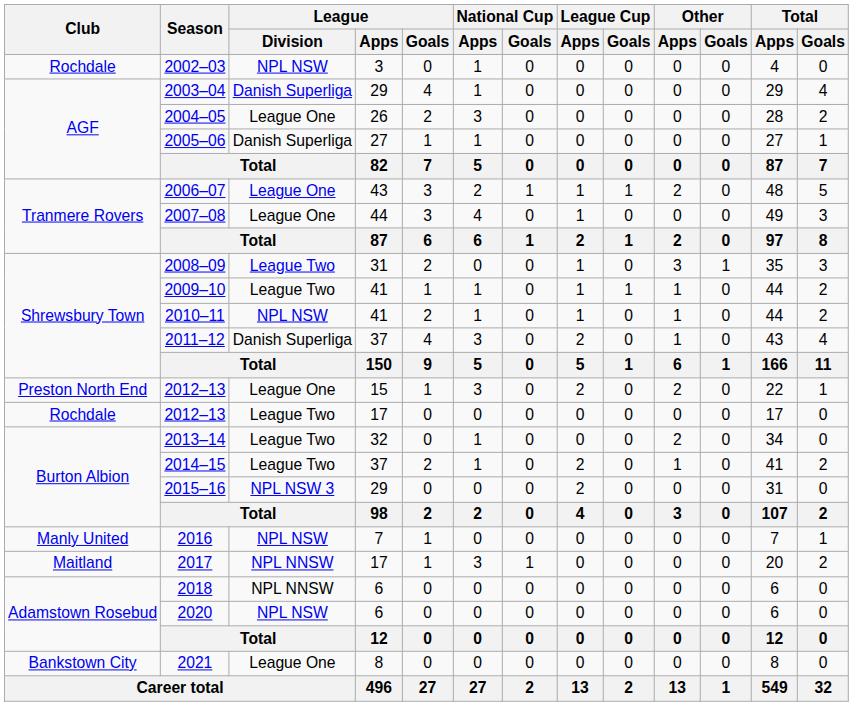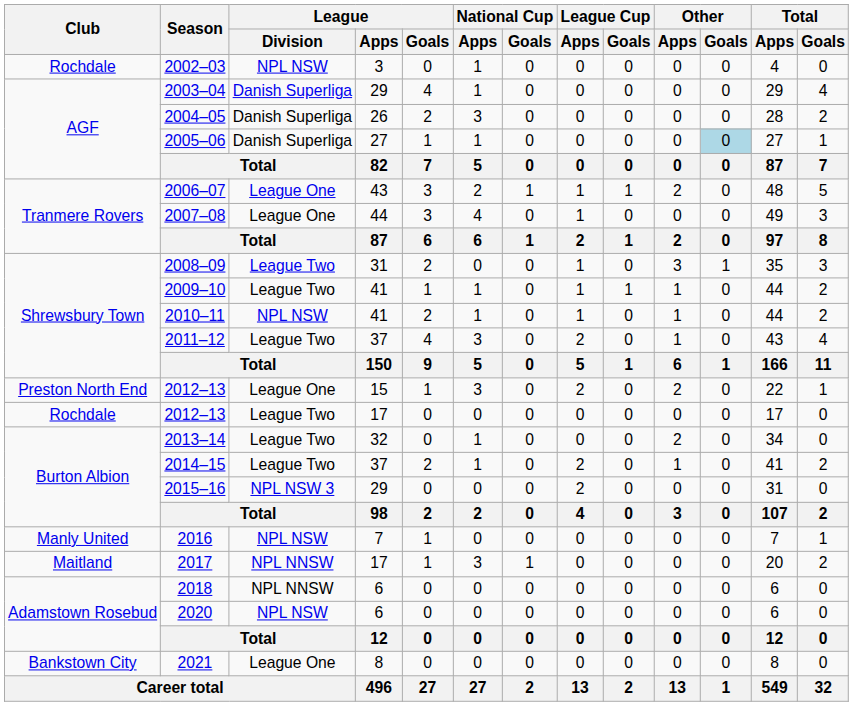 <table class="wikitable" style="text-align:center">
 <tr>
 <th rowspan="2">Club</th>
 <th rowspan="2">Season</th>
 <th colspan="3">League</th>
 <th colspan="2">National Cup</th>
 <th colspan="2">League Cup</th>
 <th colspan="2">Other</th>
 <th colspan="2">Total</th>
 </tr>
 <tr>
 <th>Division</th>
 <th>Apps</th>
 <th>Goals</th>
 <th>Apps</th>
 <th>Goals</th>
 <th>Apps</th>
 <th>Goals</th>
 <th>Apps</th>
 <th>Goals</th>
 <th>Apps</th>
 <th>Goals</th>
 </tr>
 <tr>
 <td><a href='#'>Rochdale</a></td>
 <td><a href='#'>2002–03</a></td>
 <td><a href='#'>NPL NSW</a></td>
 <td>3</td>
 <td>0</td>
 <td>1</td>
 <td>0</td>
 <td>0</td>
 <td>0</td>
 <td>0</td>
 <td>0</td>
 <td>4</td>
 <td>0</td>
 </tr>
 <tr>
 <td rowspan="4"><a href='#'>AGF</a></td>
 <td><a href='#'>2003–04</a></td>
 <td><a href='#'>Danish Superliga</a></td>
 <td>29</td>
 <td>4</td>
 <td>1</td>
 <td>0</td>
 <td>0</td>
 <td>0</td>
 <td>0</td>
 <td>0</td>
 <td>29</td>
 <td>4</td>
 </tr>
 <tr>
 <td><a href='#'>2004–05</a></td>
-<td>League One</td>
+<td>Danish Superliga</td>
 <td>26</td>
 <td>2</td>
 <td>3</td>
 <td>0</td>
 <td>0</td>
 <td>0</td>
 <td>0</td>
 <td>0</td>
 <td>28</td>
 <td>2</td>
 </tr>
 <tr>
 <td><a href='#'>2005–06</a></td>
 <td>Danish Superliga</td>
 <td>27</td>
 <td>1</td>
 <td>1</td>
 <td>0</td>
 <td>0</td>
 <td>0</td>
 <td>0</td>
-<td>0</td>
+<td style="background: lightblue;">0</td>
 <td>27</td>
 <td>1</td>
 </tr>
 <tr>
 <th colspan=2>Total</th>
 <th>82</th>
 <th>7</th>
 <th>5</th>
 <th>0</th>
 <th>0</th>
 <th>0</th>
 <th>0</th>
 <th>0</th>
 <th>87</th>
 <th>7</th>
 </tr>
 <tr>
 <td rowspan=3><a href='#'>Tranmere Rovers</a></td>
 <td><a href='#'>2006–07</a></td>
 <td><a href='#'>League One</a></td>
 <td>43</td>
 <td>3</td>
 <td>2</td>
 <td>1</td>
 <td>1</td>
 <td>1</td>
 <td>2</td>
 <td>0</td>
 <td>48</td>
 <td>5</td>
 </tr>
 <tr>
 <td><a href='#'>2007–08</a></td>
 <td>League One</td>
 <td>44</td>
 <td>3</td>
 <td>4</td>
 <td>0</td>
 <td>1</td>
 <td>0</td>
 <td>0</td>
 <td>0</td>
 <td>49</td>
 <td>3</td>
 </tr>
 <tr>
 <th colspan=2>Total</th>
 <th>87</th>
 <th>6</th>
 <th>6</th>
 <th>1</th>
 <th>2</th>
 <th>1</th>
 <th>2</th>
 <th>0</th>
 <th>97</th>
 <th>8</th>
 </tr>
 <tr>
 <td rowspan="5"><a href='#'>Shrewsbury Town</a></td>
 <td><a href='#'>2008–09</a></td>
 <td><a href='#'>League Two</a></td>
 <td>31</td>
 <td>2</td>
 <td>0</td>
 <td>0</td>
 <td>1</td>
 <td>0</td>
 <td>3</td>
 <td>1</td>
 <td>35</td>
 <td>3</td>
 </tr>
 <tr>
 <td><a href='#'>2009–10</a></td>
 <td>League Two</td>
 <td>41</td>
 <td>1</td>
 <td>1</td>
 <td>0</td>
 <td>1</td>
 <td>1</td>
 <td>1</td>
 <td>0</td>
 <td>44</td>
 <td>2</td>
 </tr>
 <tr>
 <td><a href='#'>2010–11</a></td>
 <td><a href='#'>NPL NSW</a></td>
 <td>41</td>
 <td>2</td>
 <td>1</td>
 <td>0</td>
 <td>1</td>
 <td>0</td>
 <td>1</td>
 <td>0</td>
 <td>44</td>
 <td>2</td>
 </tr>
 <tr>
 <td><a href='#'>2011–12</a></td>
-<td>Danish Superliga</td>
+<td>League Two</td>
 <td>37</td>
 <td>4</td>
 <td>3</td>
 <td>0</td>
 <td>2</td>
 <td>0</td>
 <td>1</td>
 <td>0</td>
 <td>43</td>
 <td>4</td>
 </tr>
 <tr>
 <th colspan=2>Total</th>
 <th>150</th>
 <th>9</th>
 <th>5</th>
 <th>0</th>
 <th>5</th>
 <th>1</th>
 <th>6</th>
 <th>1</th>
 <th>166</th>
 <th>11</th>
 </tr>
 <tr>
 <td><a href='#'>Preston North End</a></td>
 <td><a href='#'>2012–13</a></td>
 <td>League One</td>
 <td>15</td>
 <td>1</td>
 <td>3</td>
 <td>0</td>
 <td>2</td>
 <td>0</td>
 <td>2</td>
 <td>0</td>
 <td>22</td>
 <td>1</td>
 </tr>
 <tr>
 <td><a href='#'>Rochdale</a></td>
 <td><a href='#'>2012–13</a></td>
 <td>League Two</td>
 <td>17</td>
 <td>0</td>
 <td>0</td>
 <td>0</td>
 <td>0</td>
 <td>0</td>
 <td>0</td>
 <td>0</td>
 <td>17</td>
 <td>0</td>
 </tr>
 <tr>
 <td rowspan=4><a href='#'>Burton Albion</a></td>
 <td><a href='#'>2013–14</a></td>
 <td>League Two</td>
 <td>32</td>
 <td>0</td>
 <td>1</td>
 <td>0</td>
 <td>0</td>
 <td>0</td>
 <td>2</td>
 <td>0</td>
 <td>34</td>
 <td>0</td>
 </tr>
 <tr>
 <td><a href='#'>2014–15</a></td>
 <td>League Two</td>
 <td>37</td>
 <td>2</td>
 <td>1</td>
 <td>0</td>
 <td>2</td>
 <td>0</td>
 <td>1</td>
 <td>0</td>
 <td>41</td>
 <td>2</td>
 </tr>
 <tr>
 <td><a href='#'>2015–16</a></td>
 <td><a href='#'>NPL NSW 3</a></td>
 <td>29</td>
 <td>0</td>
 <td>0</td>
 <td>0</td>
 <td>2</td>
 <td>0</td>
 <td>0</td>
 <td>0</td>
 <td>31</td>
 <td>0</td>
 </tr>
 <tr>
 <th colspan=2>Total</th>
 <th>98</th>
 <th>2</th>
 <th>2</th>
 <th>0</th>
 <th>4</th>
 <th>0</th>
 <th>3</th>
 <th>0</th>
 <th>107</th>
 <th>2</th>
 </tr>
 <tr>
 <td><a href='#'>Manly United</a></td>
 <td><a href='#'>2016</a></td>
 <td><a href='#'>NPL NSW</a></td>
 <td>7</td>
 <td>1</td>
 <td>0</td>
 <td>0</td>
 <td>0</td>
 <td>0</td>
 <td>0</td>
 <td>0</td>
 <td>7</td>
 <td>1</td>
 </tr>
 <tr>
 <td><a href='#'>Maitland</a></td>
 <td><a href='#'>2017</a></td>
 <td><a href='#'>NPL NNSW</a></td>
 <td>17</td>
 <td>1</td>
 <td>3</td>
 <td>1</td>
 <td>0</td>
 <td>0</td>
 <td>0</td>
 <td>0</td>
 <td>20</td>
 <td>2</td>
 </tr>
 <tr>
 <td rowspan=3><a href='#'>Adamstown Rosebud</a></td>
 <td><a href='#'>2018</a></td>
 <td>NPL NNSW</td>
 <td>6</td>
 <td>0</td>
 <td>0</td>
 <td>0</td>
 <td>0</td>
 <td>0</td>
 <td>0</td>
 <td>0</td>
 <td>6</td>
 <td>0</td>
 </tr>
 <tr>
 <td><a href='#'>2020</a></td>
 <td><a href='#'>NPL NSW</a></td>
 <td>6</td>
 <td>0</td>
 <td>0</td>
 <td>0</td>
 <td>0</td>
 <td>0</td>
 <td>0</td>
 <td>0</td>
 <td>6</td>
 <td>0</td>
 </tr>
 <tr>
 <th colspan=2>Total</th>
 <th>12</th>
 <th>0</th>
 <th>0</th>
 <th>0</th>
 <th>0</th>
 <th>0</th>
 <th>0</th>
 <th>0</th>
 <th>12</th>
 <th>0</th>
 </tr>
 <tr>
 <td><a href='#'>Bankstown City</a></td>
 <td><a href='#'>2021</a></td>
 <td>League One</td>
 <td>8</td>
 <td>0</td>
 <td>0</td>
 <td>0</td>
 <td>0</td>
 <td>0</td>
 <td>0</td>
 <td>0</td>
 <td>8</td>
 <td>0</td>
 </tr>
 <tr>
 <th colspan=3>Career total</th>
 <th>496</th>
 <th>27</th>
 <th>27</th>
 <th>2</th>
 <th>13</th>
 <th>2</th>
 <th>13</th>
 <th>1</th>
 <th>549</th>
 <th>32</th>
 </tr>
 </table>
